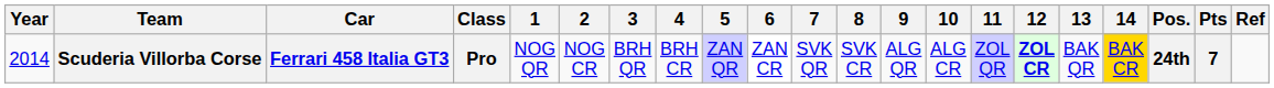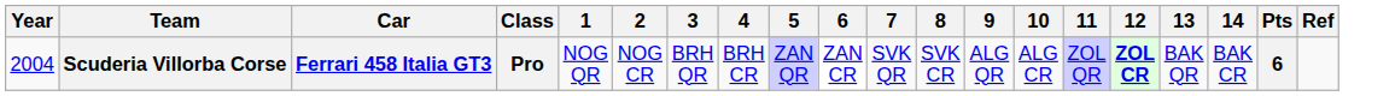 <table class="wikitable" border="1" style="text-align:center; font-size:90%;">
 <tr>
 <th>Year</th>
 <th>Team</th>
 <th>Car</th>
 <th>Class</th>
 <th>1</th>
 <th>2</th>
 <th>3</th>
 <th>4</th>
 <th>5</th>
 <th>6</th>
 <th>7</th>
 <th>8</th>
 <th>9</th>
 <th>10</th>
 <th>11</th>
 <th>12</th>
 <th>13</th>
 <th>14</th>
-<th>Pos.</th>
 <th>Pts</th>
 <th>Ref</th>
 </tr>
 <tr>
-<td><a href='#'>2014</a></td>
+<td><a href='#'>2004</a></td>
 <th>Scuderia Villorba Corse</th>
 <th><a href='#'>Ferrari 458 Italia GT3</a></th>
 <th>Pro</th>
 <td><a href='#'>NOG<br>QR</a></td>
 <td><a href='#'>NOG<br>CR</a></td>
 <td><a href='#'>BRH<br>QR</a></td>
 <td><a href='#'>BRH<br>CR</a></td>
 <td style="background:#CFCFFF;"><a href='#'>ZAN<br>QR</a><br></td>
 <td style="background:#FFFFFF;"><a href='#'>ZAN<br>CR</a><br></td>
 <td><a href='#'>SVK<br>QR</a></td>
 <td><a href='#'>SVK<br>CR</a></td>
 <td><a href='#'>ALG<br>QR</a></td>
 <td><a href='#'>ALG<br>CR</a></td>
 <td style="background:#CFCFFF;"><a href='#'>ZOL<br>QR</a><br></td>
 <td style="background:#DFFFDF;"><strong><a href='#'>ZOL<br>CR</a><br></strong></td>
 <td><a href='#'>BAK<br>QR</a></td>
-<td style="background: gold;"><a href='#'>BAK<br>CR</a></td>
-<th>24th</th>
-<th>7</th>
+<td><a href='#'>BAK<br>CR</a></td>
+<th>6</th>
 <td></td>
 </tr>
 </table>
